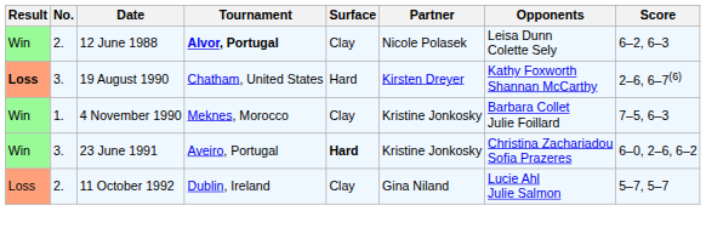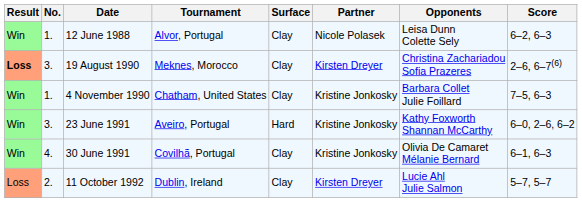 <table class="sortable wikitable" style=font-size:97%>
 <tr>
 <th>Result</th>
 <th>No.</th>
 <th>Date</th>
 <th>Tournament</th>
 <th>Surface</th>
 <th>Partner</th>
 <th>Opponents</th>
 <th>Score</th>
 </tr>
 <tr style="background:#f0f8ff;">
 <td style="background:#98fb98;">Win</td>
-<td>2.</td>
+<td>1.</td>
 <td>12 June 1988</td>
-<td><strong><a href='#'>Alvor</a>, Portugal</strong></td>
+<td><a href='#'>Alvor</a>, Portugal</td>
 <td>Clay</td>
 <td> Nicole Polasek</td>
 <td> Leisa Dunn <br>  Colette Sely</td>
 <td>6–2, 6–3</td>
 </tr>
 <tr style="background:#f0f8ff;">
 <td style="background:#ffa07a;"><strong>Loss</strong></td>
 <td>3.</td>
 <td>19 August 1990</td>
-<td><a href='#'>Chatham</a>, United States</td>
-<td>Hard</td>
+<td><a href='#'>Meknes</a>, Morocco</td>
+<td>Clay</td>
 <td> <a href='#'>Kirsten Dreyer</a></td>
-<td> <a href='#'>Kathy Foxworth</a> <br>  <a href='#'>Shannan McCarthy</a></td>
+<td> <a href='#'>Christina Zachariadou</a> <br>  <a href='#'>Sofia Prazeres</a></td>
 <td>2–6, 6–7<sup>(6)</sup></td>
 </tr>
 <tr style="background:#f0f8ff;">
 <td style="background:#98fb98;">Win</td>
 <td>1.</td>
 <td>4 November 1990</td>
-<td><a href='#'>Meknes</a>, Morocco</td>
+<td><a href='#'>Chatham</a>, United States</td>
 <td>Clay</td>
 <td> Kristine Jonkosky</td>
 <td> <a href='#'>Barbara Collet</a> <br>  Julie Foillard</td>
 <td>7–5, 6–3</td>
 </tr>
 <tr bgcolor="#f0f8ff">
 <td style="background:#98fb98;">Win</td>
 <td>3.</td>
 <td>23 June 1991</td>
 <td><a href='#'>Aveiro</a>, Portugal</td>
-<td><strong>Hard</strong></td>
+<td>Hard</td>
 <td> Kristine Jonkosky</td>
-<td> <a href='#'>Christina Zachariadou</a> <br>  <a href='#'>Sofia Prazeres</a></td>
+<td> <a href='#'>Kathy Foxworth</a> <br>  <a href='#'>Shannan McCarthy</a></td>
 <td>6–0, 2–6, 6–2</td>
+</tr>
+<tr style="background:#f0f8ff;">
+<td style="background:#98fb98;">Win</td>
+<td>4.</td>
+<td>30 June 1991</td>
+<td><a href='#'>Covilhã</a>, Portugal</td>
+<td>Clay</td>
+<td> Kristine Jonkosky</td>
+<td> Olivia De Camaret <br>  <a href='#'>Mélanie Bernard</a></td>
+<td>6–1, 6–3</td>
 </tr>
 <tr bgcolor=f0f8ff>
 <td style="background:#ffa07a;">Loss</td>
 <td>2.</td>
 <td>11 October 1992</td>
 <td><a href='#'>Dublin</a>, Ireland</td>
 <td>Clay</td>
-<td> Gina Niland</td>
+<td> <a href='#'>Kirsten Dreyer</a></td>
 <td> <a href='#'>Lucie Ahl</a> <br>  <a href='#'>Julie Salmon</a></td>
 <td>5–7, 5–7</td>
 </tr>
 </table>
